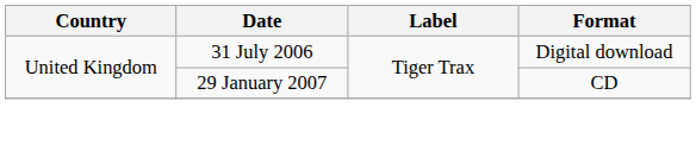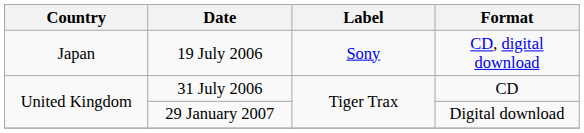 <table class="wikitable" style="text-align:center;">
 <tr>
 <th rowspan="1" width="132">Country</th>
 <th rowspan="1" width="132">Date</th>
 <th rowspan="1" width="132">Label</th>
 <th rowspan="1" width="132">Format</th>
 </tr>
 <tr>
+<td>Japan</td>
+<td>19 July 2006</td>
+<td><a href='#'>Sony</a></td>
+<td><a href='#'>CD</a>, <a href='#'>digital download</a></td>
+</tr>
+<tr>
 <td rowspan="2">United Kingdom</td>
 <td>31 July 2006</td>
 <td rowspan="2">Tiger Trax</td>
-<td>Digital download</td>
+<td>CD</td>
 </tr>
 <tr>
 <td>29 January 2007</td>
-<td>CD</td>
+<td>Digital download</td>
 </tr>
 <tr>
 </tr>
 </table>
